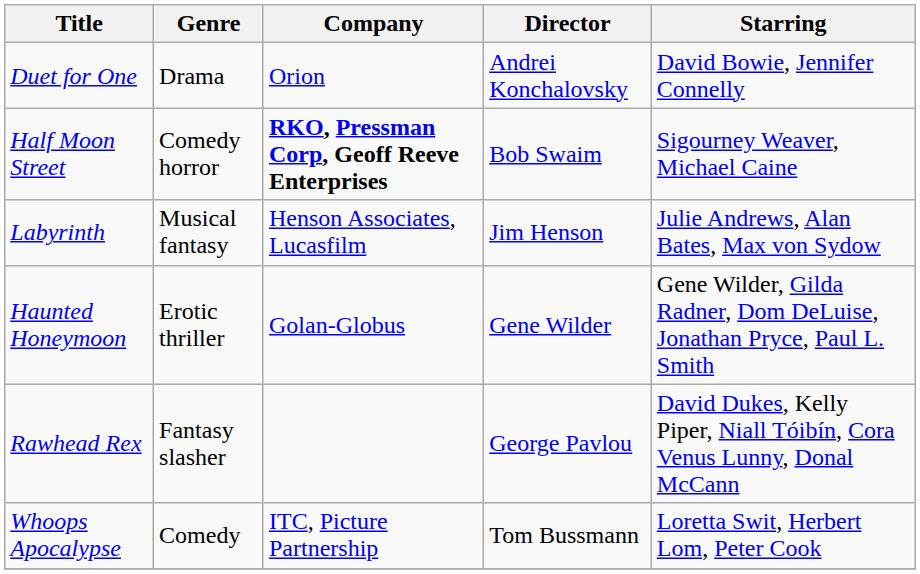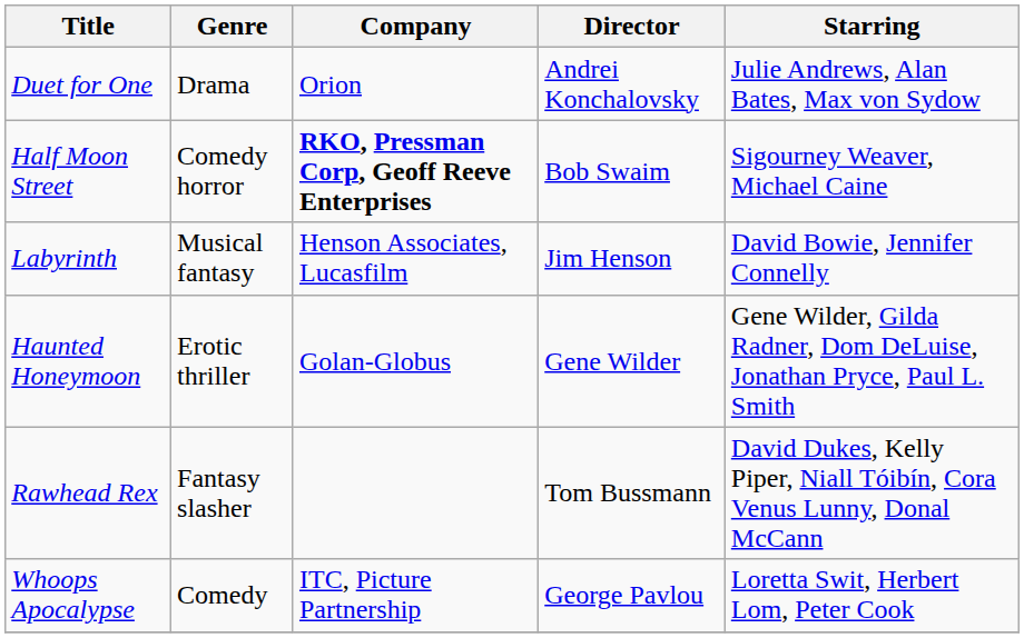 <table class="wikitable unsortable">
 <tr>
 <th>Title</th>
 <th>Genre</th>
 <th>Company</th>
 <th>Director</th>
 <th>Starring</th>
 </tr>
 <tr>
 <td><em><a href='#'>Duet for One</a></em></td>
 <td>Drama</td>
 <td><a href='#'>Orion</a></td>
 <td><a href='#'>Andrei Konchalovsky</a></td>
-<td><a href='#'>David Bowie</a>, <a href='#'>Jennifer Connelly</a></td>
+<td><a href='#'>Julie Andrews</a>, <a href='#'>Alan Bates</a>, <a href='#'>Max von Sydow</a></td>
 </tr>
 <tr>
 <td><em><a href='#'>Half Moon Street</a></em></td>
 <td>Comedy horror</td>
 <td><strong><a href='#'>RKO</a>, <a href='#'>Pressman Corp</a>, Geoff Reeve Enterprises</strong></td>
 <td><a href='#'>Bob Swaim</a></td>
 <td><a href='#'>Sigourney Weaver</a>, <a href='#'>Michael Caine</a></td>
 </tr>
 <tr>
 <td><em><a href='#'>Labyrinth</a></em></td>
 <td>Musical fantasy</td>
 <td><a href='#'>Henson Associates</a>, <a href='#'>Lucasfilm</a></td>
 <td><a href='#'>Jim Henson</a></td>
-<td><a href='#'>Julie Andrews</a>, <a href='#'>Alan Bates</a>, <a href='#'>Max von Sydow</a></td>
+<td><a href='#'>David Bowie</a>, <a href='#'>Jennifer Connelly</a></td>
 </tr>
 <tr>
 <td><em><a href='#'>Haunted Honeymoon</a></em></td>
 <td>Erotic thriller</td>
 <td><a href='#'>Golan-Globus</a></td>
 <td><a href='#'>Gene Wilder</a></td>
 <td>Gene Wilder, <a href='#'>Gilda Radner</a>, <a href='#'>Dom DeLuise</a>, <a href='#'>Jonathan Pryce</a>, <a href='#'>Paul L. Smith</a></td>
 </tr>
 <tr>
 <td><em><a href='#'>Rawhead Rex</a></em></td>
 <td>Fantasy slasher</td>
 <td></td>
-<td><a href='#'>George Pavlou</a></td>
+<td>Tom Bussmann</td>
 <td><a href='#'>David Dukes</a>, Kelly Piper, <a href='#'>Niall Tóibín</a>, <a href='#'>Cora Venus Lunny</a>, <a href='#'>Donal McCann</a></td>
 </tr>
 <tr>
 <td><em><a href='#'>Whoops Apocalypse</a></em></td>
 <td>Comedy</td>
 <td><a href='#'>ITC</a>, <a href='#'>Picture Partnership</a></td>
-<td>Tom Bussmann</td>
+<td><a href='#'>George Pavlou</a></td>
 <td><a href='#'>Loretta Swit</a>, <a href='#'>Herbert Lom</a>, <a href='#'>Peter Cook</a></td>
 </tr>
 <tr>
 </tr>
 </table>
